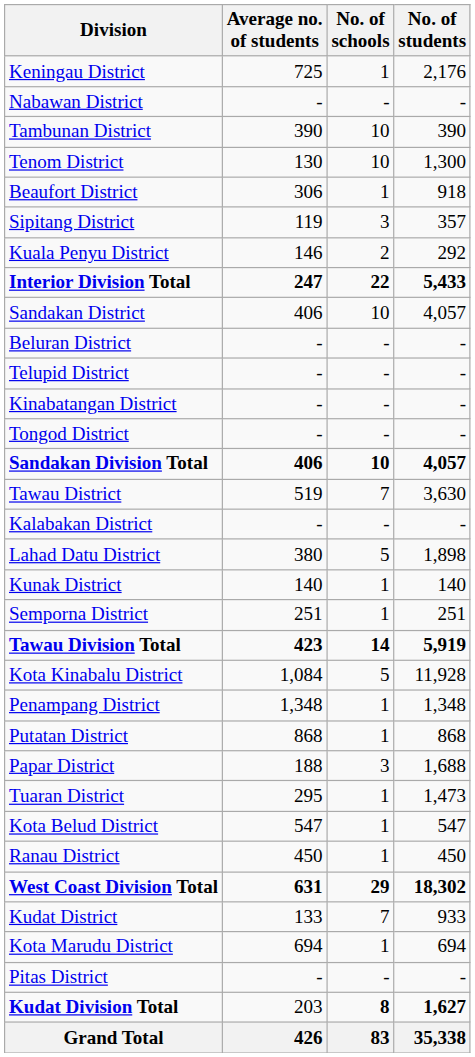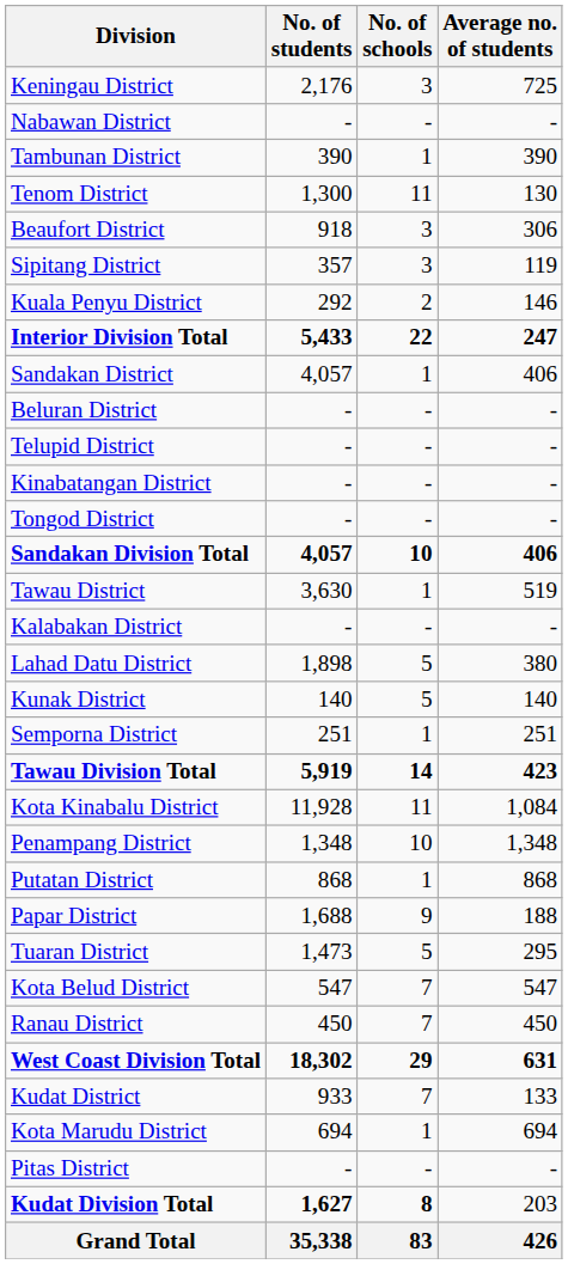 <table class="wikitable sortable mw-collapsible mw-collapsed">
 <tr>
 <th>Division</th>
+<th>No. of<br>students</th>
+<th>No. of<br>schools</th>
 <th>Average no.<br>of students</th>
-<th>No. of<br>schools</th>
-<th>No. of<br>students</th>
 </tr>
 <tr>
 <td><a href='#'>Keningau District</a></td>
+<td style="text-align:right;">2,176</td>
+<td style="text-align:right;">3</td>
 <td style="text-align:right;">725</td>
-<td style="text-align:right;">1</td>
-<td style="text-align:right;">2,176</td>
 </tr>
 <tr>
 <td><a href='#'>Nabawan District</a></td>
 <td style="text-align:right;">-</td>
 <td style="text-align:right;">-</td>
 <td style="text-align:right;">-</td>
 </tr>
 <tr>
 <td><a href='#'>Tambunan District</a></td>
 <td style="text-align:right;">390</td>
-<td style="text-align:right;">10</td>
+<td style="text-align:right;">1</td>
 <td style="text-align:right;">390</td>
 </tr>
 <tr>
 <td><a href='#'>Tenom District</a></td>
+<td style="text-align:right;">1,300</td>
+<td style="text-align:right;">11</td>
 <td style="text-align:right;">130</td>
-<td style="text-align:right;">10</td>
-<td style="text-align:right;">1,300</td>
 </tr>
 <tr>
 <td><a href='#'>Beaufort District</a></td>
+<td style="text-align:right;">918</td>
+<td style="text-align:right;">3</td>
 <td style="text-align:right;">306</td>
-<td style="text-align:right;">1</td>
-<td style="text-align:right;">918</td>
 </tr>
 <tr>
 <td><a href='#'>Sipitang District</a></td>
+<td style="text-align:right;">357</td>
+<td style="text-align:right;">3</td>
 <td style="text-align:right;">119</td>
-<td style="text-align:right;">3</td>
-<td style="text-align:right;">357</td>
 </tr>
 <tr>
 <td><a href='#'>Kuala Penyu District</a></td>
+<td style="text-align:right;">292</td>
+<td style="text-align:right;">2</td>
 <td style="text-align:right;">146</td>
-<td style="text-align:right;">2</td>
-<td style="text-align:right;">292</td>
 </tr>
 <tr>
 <td><strong><a href='#'>Interior Division</a> Total</strong></td>
+<td style="text-align:right;"><strong>5,433</strong></td>
+<td style="text-align:right;"><strong>22</strong></td>
 <td style="text-align:right;"><strong>247</strong></td>
-<td style="text-align:right;"><strong>22</strong></td>
-<td style="text-align:right;"><strong>5,433</strong></td>
 </tr>
 <tr>
 <td><a href='#'>Sandakan District</a></td>
+<td style="text-align:right;">4,057</td>
+<td style="text-align:right;">1</td>
 <td style="text-align:right;">406</td>
-<td style="text-align:right;">10</td>
-<td style="text-align:right;">4,057</td>
 </tr>
 <tr>
 <td><a href='#'>Beluran District</a></td>
 <td style="text-align:right;">-</td>
 <td style="text-align:right;">-</td>
 <td style="text-align:right;">-</td>
 </tr>
 <tr>
 <td><a href='#'>Telupid District</a></td>
 <td style="text-align:right;">-</td>
 <td style="text-align:right;">-</td>
 <td style="text-align:right;">-</td>
 </tr>
 <tr>
 <td><a href='#'>Kinabatangan District</a></td>
 <td style="text-align:right;">-</td>
 <td style="text-align:right;">-</td>
 <td style="text-align:right;">-</td>
 </tr>
 <tr>
 <td><a href='#'>Tongod District</a></td>
 <td style="text-align:right;">-</td>
 <td style="text-align:right;">-</td>
 <td style="text-align:right;">-</td>
 </tr>
 <tr>
 <td><strong><a href='#'>Sandakan Division</a> Total</strong></td>
+<td style="text-align:right;"><strong>4,057</strong></td>
+<td style="text-align:right;"><strong>10</strong></td>
 <td style="text-align:right;"><strong>406</strong></td>
-<td style="text-align:right;"><strong>10</strong></td>
-<td style="text-align:right;"><strong>4,057</strong></td>
 </tr>
 <tr>
 <td><a href='#'>Tawau District</a></td>
+<td style="text-align:right;">3,630</td>
+<td style="text-align:right;">1</td>
 <td style="text-align:right;">519</td>
-<td style="text-align:right;">7</td>
-<td style="text-align:right;">3,630</td>
 </tr>
 <tr>
 <td><a href='#'>Kalabakan District</a></td>
 <td style="text-align:right;">-</td>
 <td style="text-align:right;">-</td>
 <td style="text-align:right;">-</td>
 </tr>
 <tr>
 <td><a href='#'>Lahad Datu District</a></td>
+<td style="text-align:right;">1,898</td>
+<td style="text-align:right;">5</td>
 <td style="text-align:right;">380</td>
-<td style="text-align:right;">5</td>
-<td style="text-align:right;">1,898</td>
 </tr>
 <tr>
 <td><a href='#'>Kunak District</a></td>
 <td style="text-align:right;">140</td>
-<td style="text-align:right;">1</td>
+<td style="text-align:right;">5</td>
 <td style="text-align:right;">140</td>
 </tr>
 <tr>
 <td><a href='#'>Semporna District</a></td>
 <td style="text-align:right;">251</td>
 <td style="text-align:right;">1</td>
 <td style="text-align:right;">251</td>
 </tr>
 <tr>
 <td><strong><a href='#'>Tawau Division</a> Total</strong></td>
+<td style="text-align:right;"><strong>5,919</strong></td>
+<td style="text-align:right;"><strong>14</strong></td>
 <td style="text-align:right;"><strong>423</strong></td>
-<td style="text-align:right;"><strong>14</strong></td>
-<td style="text-align:right;"><strong>5,919</strong></td>
 </tr>
 <tr>
 <td><a href='#'>Kota Kinabalu District</a></td>
+<td style="text-align:right;">11,928</td>
+<td style="text-align:right;">11</td>
 <td style="text-align:right;">1,084</td>
-<td style="text-align:right;">5</td>
-<td style="text-align:right;">11,928</td>
 </tr>
 <tr>
 <td><a href='#'>Penampang District</a></td>
 <td style="text-align:right;">1,348</td>
-<td style="text-align:right;">1</td>
+<td style="text-align:right;">10</td>
 <td style="text-align:right;">1,348</td>
 </tr>
 <tr>
 <td><a href='#'>Putatan District</a></td>
 <td style="text-align:right;">868</td>
 <td style="text-align:right;">1</td>
 <td style="text-align:right;">868</td>
 </tr>
 <tr>
 <td><a href='#'>Papar District</a></td>
+<td style="text-align:right;">1,688</td>
+<td style="text-align:right;">9</td>
 <td style="text-align:right;">188</td>
-<td style="text-align:right;">3</td>
-<td style="text-align:right;">1,688</td>
 </tr>
 <tr>
 <td><a href='#'>Tuaran District</a></td>
+<td style="text-align:right;">1,473</td>
+<td style="text-align:right;">5</td>
 <td style="text-align:right;">295</td>
-<td style="text-align:right;">1</td>
-<td style="text-align:right;">1,473</td>
 </tr>
 <tr>
 <td><a href='#'>Kota Belud District</a></td>
 <td style="text-align:right;">547</td>
-<td style="text-align:right;">1</td>
+<td style="text-align:right;">7</td>
 <td style="text-align:right;">547</td>
 </tr>
 <tr>
 <td><a href='#'>Ranau District</a></td>
 <td style="text-align:right;">450</td>
-<td style="text-align:right;">1</td>
+<td style="text-align:right;">7</td>
 <td style="text-align:right;">450</td>
 </tr>
 <tr>
 <td><strong><a href='#'>West Coast Division</a> Total</strong></td>
+<td style="text-align:right;"><strong>18,302</strong></td>
+<td style="text-align:right;"><strong>29</strong></td>
 <td style="text-align:right;"><strong>631</strong></td>
-<td style="text-align:right;"><strong>29</strong></td>
-<td style="text-align:right;"><strong>18,302</strong></td>
 </tr>
 <tr>
 <td><a href='#'>Kudat District</a></td>
+<td style="text-align:right;">933</td>
+<td style="text-align:right;">7</td>
 <td style="text-align:right;">133</td>
-<td style="text-align:right;">7</td>
-<td style="text-align:right;">933</td>
 </tr>
 <tr>
 <td><a href='#'>Kota Marudu District</a></td>
 <td style="text-align:right;">694</td>
 <td style="text-align:right;">1</td>
 <td style="text-align:right;">694</td>
 </tr>
 <tr>
 <td><a href='#'>Pitas District</a></td>
 <td style="text-align:right;">-</td>
 <td style="text-align:right;">-</td>
 <td style="text-align:right;">-</td>
 </tr>
 <tr>
 <td><strong><a href='#'>Kudat Division</a> Total</strong></td>
+<td style="text-align:right;"><strong>1,627</strong></td>
+<td style="text-align:right;"><strong>8</strong></td>
 <td style="text-align:right;">203</td>
-<td style="text-align:right;"><strong>8</strong></td>
-<td style="text-align:right;"><strong>1,627</strong></td>
 </tr>
 <tr>
 <th>Grand Total</th>
+<th style="text-align:right;">35,338</th>
+<th style="text-align:right;">83</th>
 <th style="text-align:right;">426</th>
-<th style="text-align:right;">83</th>
-<th style="text-align:right;">35,338</th>
 </tr>
 </table>
